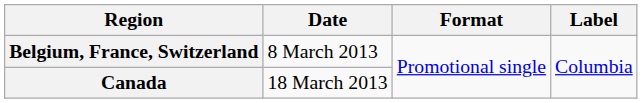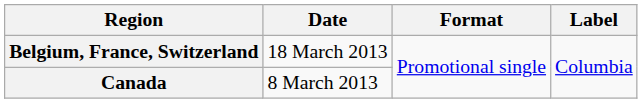 <table class="wikitable plainrowheaders">
 <tr>
 <th>Region</th>
 <th>Date</th>
 <th>Format</th>
 <th>Label</th>
 </tr>
 <tr>
 <th scope="row">Belgium, France, Switzerland</th>
-<td>8 March 2013</td>
+<td>18 March 2013</td>
 <td rowspan="2"><a href='#'>Promotional single</a></td>
 <td rowspan="2"><a href='#'>Columbia</a></td>
 </tr>
 <tr>
 <th scope="row">Canada</th>
-<td>18 March 2013</td>
+<td>8 March 2013</td>
 </tr>
 </table>
